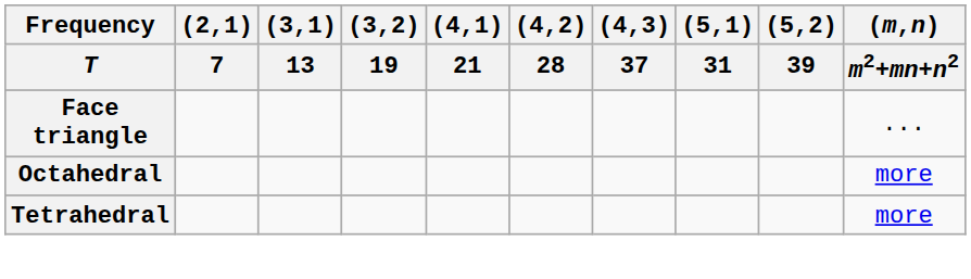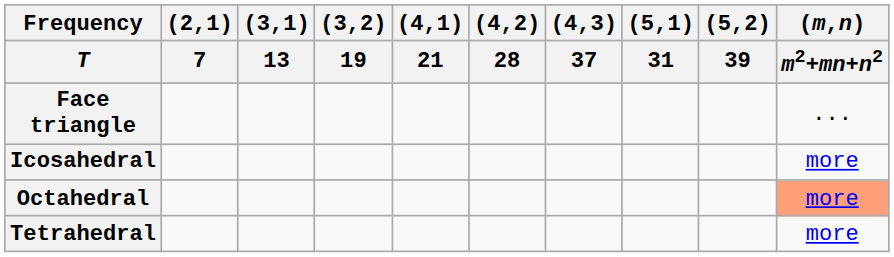 <table class=wikitable>
 <tr valign=top>
 <th>Frequency</th>
 <th>(2,1)</th>
 <th>(3,1)</th>
 <th>(3,2)</th>
 <th>(4,1)</th>
 <th>(4,2)</th>
 <th>(4,3)</th>
 <th>(5,1)</th>
 <th>(5,2)</th>
 <th>(<em>m</em>,<em>n</em>)</th>
 </tr>
 <tr>
 <th><em>T</em></th>
 <th>7</th>
 <th>13</th>
 <th>19</th>
 <th>21</th>
 <th>28</th>
 <th>37</th>
 <th>31</th>
 <th>39</th>
 <th><em>m</em><sup>2</sup>+<em>mn</em>+<em>n</em><sup>2</sup></th>
 </tr>
 <tr align=center>
 <th>Face<br>triangle</th>
 <td></td>
 <td></td>
 <td></td>
 <td></td>
 <td></td>
 <td></td>
 <td></td>
 <td></td>
 <td>...</td>
 </tr>
 <tr align=center>
+<th>Icosahedral</th>
+<td></td>
+<td></td>
+<td></td>
+<td></td>
+<td></td>
+<td></td>
+<td></td>
+<td></td>
+<td><a href='#'>more</a></td>
+</tr>
+<tr align=center>
 <th>Octahedral</th>
 <td></td>
 <td></td>
 <td></td>
 <td></td>
 <td></td>
 <td></td>
 <td></td>
 <td></td>
-<td><a href='#'>more</a></td>
+<td style="background: lightsalmon;"><a href='#'>more</a></td>
 </tr>
 <tr align=center>
 <th>Tetrahedral</th>
 <td></td>
 <td></td>
 <td></td>
 <td></td>
 <td></td>
 <td></td>
 <td></td>
 <td></td>
 <td><a href='#'>more</a></td>
 </tr>
 </table>
